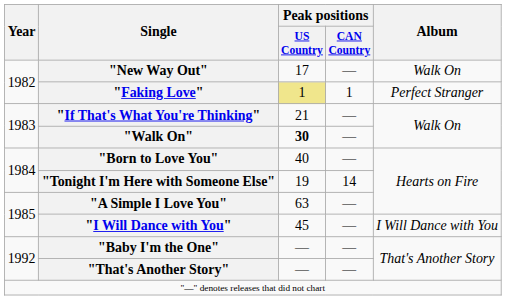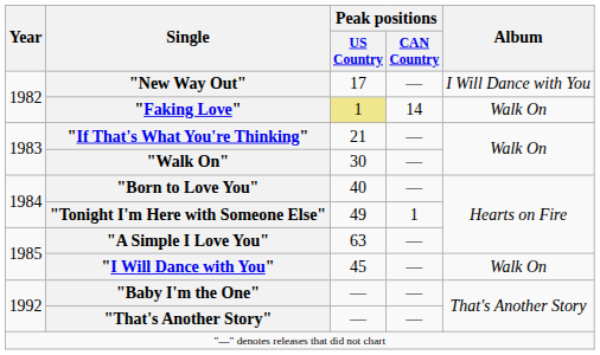 <table class="wikitable plainrowheaders" style="text-align:center;">
 <tr>
 <th rowspan="2">Year</th>
 <th rowspan="2">Single</th>
 <th colspan="2">Peak positions</th>
 <th rowspan="2">Album</th>
 </tr>
 <tr style="font-size:smaller;">
 <th width="45"><a href='#'>US Country</a><br></th>
 <th width="45"><a href='#'>CAN Country</a><br></th>
 </tr>
 <tr>
 <td rowspan="2">1982</td>
 <th scope="row">"New Way Out"</th>
 <td>17</td>
 <td>—</td>
-<td><em>Walk On</em></td>
+<td><em>I Will Dance with You</em></td>
 </tr>
 <tr>
 <th scope="row">"<a href='#'>Faking Love</a>" </th>
 <td style="background: khaki;">1</td>
-<td>1</td>
-<td><em>Perfect Stranger</em></td>
+<td>14</td>
+<td><em>Walk On</em></td>
 </tr>
 <tr>
 <td rowspan="2">1983</td>
 <th scope="row">"<a href='#'>If That's What You're Thinking</a>"</th>
 <td>21</td>
 <td>—</td>
 <td rowspan="2"><em>Walk On</em></td>
 </tr>
 <tr>
 <th scope="row">"Walk On"</th>
-<td><strong>30</strong></td>
+<td>30</td>
 <td>—</td>
 </tr>
 <tr>
 <td rowspan="2">1984</td>
 <th scope="row">"Born to Love You"</th>
 <td>40</td>
 <td>—</td>
 <td rowspan="3"><em>Hearts on Fire</em></td>
 </tr>
 <tr>
 <th scope="row">"Tonight I'm Here with Someone Else"</th>
-<td>19</td>
-<td>14</td>
+<td>49</td>
+<td>1</td>
 </tr>
 <tr>
 <td rowspan="2">1985</td>
 <th scope="row">"A Simple I Love You"</th>
 <td>63</td>
 <td>—</td>
 </tr>
 <tr>
 <th scope="row">"<a href='#'>I Will Dance with You</a>" </th>
 <td>45</td>
 <td>—</td>
-<td><em>I Will Dance with You</em></td>
+<td><em>Walk On</em></td>
 </tr>
 <tr>
 <td rowspan="2">1992</td>
 <th scope="row">"Baby I'm the One" </th>
 <td>—</td>
 <td>—</td>
 <td rowspan="2"><em>That's Another Story</em></td>
 </tr>
 <tr>
 <th scope="row">"That's Another Story" </th>
 <td>—</td>
 <td>—</td>
 </tr>
 <tr>
 <td colspan="5" style="font-size:8pt">"—" denotes releases that did not chart</td>
 </tr>
 </table>
